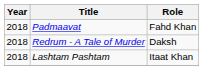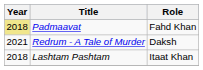 <table class="wikitable">
 <tr style="background:#b0c4de; text-align:center;">
 <th>Year</th>
 <th>Title</th>
 <th>Role</th>
 </tr>
 <tr>
-<td>2018</td>
+<td style="background: khaki;">2018</td>
 <td><em><a href='#'>Padmaavat</a></em></td>
 <td>Fahd Khan</td>
 </tr>
 <tr>
-<td>2018</td>
+<td>2021</td>
 <td><em><a href='#'>Redrum - A Tale of Murder</a></em></td>
 <td>Daksh</td>
 </tr>
 <tr>
 <td>2018</td>
 <td><em>Lashtam Pashtam</em></td>
 <td>Itaat Khan</td>
 </tr>
 <tr>
 </tr>
 </table>
